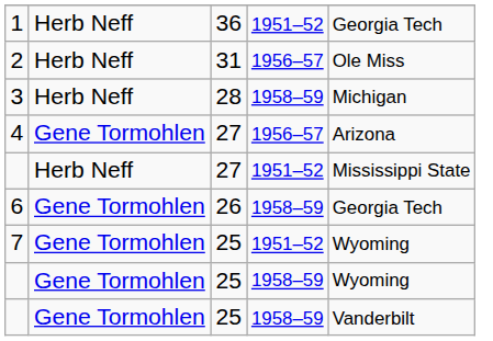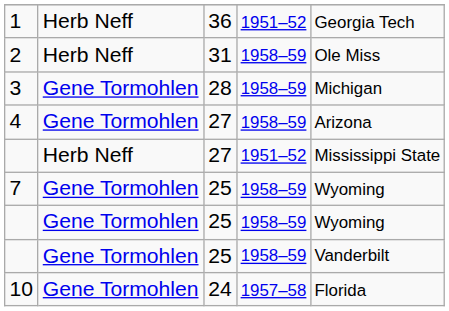 <table class="wikitable">
 <tr>
 </tr>
 <tr>
 <td>1</td>
 <td>Herb Neff</td>
 <td>36</td>
 <td style="font-size:80%;"><a href='#'>1951–52</a></td>
 <td style="font-size:80%;">Georgia Tech</td>
 </tr>
 <tr>
 <td>2</td>
 <td>Herb Neff</td>
 <td>31</td>
-<td style="font-size:80%;"><a href='#'>1956–57</a></td>
+<td style="font-size:80%;"><a href='#'>1958–59</a></td>
 <td style="font-size:80%;">Ole Miss</td>
 </tr>
 <tr>
 <td>3</td>
-<td>Herb Neff</td>
+<td><a href='#'>Gene Tormohlen</a></td>
 <td>28</td>
 <td style="font-size:80%;"><a href='#'>1958–59</a></td>
 <td style="font-size:80%;">Michigan</td>
 </tr>
 <tr>
 <td>4</td>
 <td><a href='#'>Gene Tormohlen</a></td>
 <td>27</td>
-<td style="font-size:80%;"><a href='#'>1956–57</a></td>
+<td style="font-size:80%;"><a href='#'>1958–59</a></td>
 <td style="font-size:80%;">Arizona</td>
 </tr>
 <tr>
 <td></td>
 <td>Herb Neff</td>
 <td>27</td>
 <td style="font-size:80%;"><a href='#'>1951–52</a></td>
 <td style="font-size:80%;">Mississippi State</td>
 </tr>
 <tr>
-<td>6</td>
-<td><a href='#'>Gene Tormohlen</a></td>
-<td>26</td>
-<td style="font-size:80%;"><a href='#'>1958–59</a></td>
-<td style="font-size:80%;">Georgia Tech</td>
-</tr>
-<tr>
 <td>7</td>
 <td><a href='#'>Gene Tormohlen</a></td>
 <td>25</td>
-<td style="font-size:80%;"><a href='#'>1951–52</a></td>
+<td style="font-size:80%;"><a href='#'>1958–59</a></td>
 <td style="font-size:80%;">Wyoming</td>
 </tr>
 <tr>
 <td></td>
 <td><a href='#'>Gene Tormohlen</a></td>
 <td>25</td>
 <td style="font-size:80%;"><a href='#'>1958–59</a></td>
 <td style="font-size:80%;">Wyoming</td>
 </tr>
 <tr>
 <td></td>
 <td><a href='#'>Gene Tormohlen</a></td>
 <td>25</td>
 <td style="font-size:80%;"><a href='#'>1958–59</a></td>
 <td style="font-size:80%;">Vanderbilt</td>
 </tr>
+<tr>
+<td>10</td>
+<td><a href='#'>Gene Tormohlen</a></td>
+<td>24</td>
+<td style="font-size:80%;"><a href='#'>1957–58</a></td>
+<td style="font-size:80%;">Florida</td>
+</tr>
 </table>
